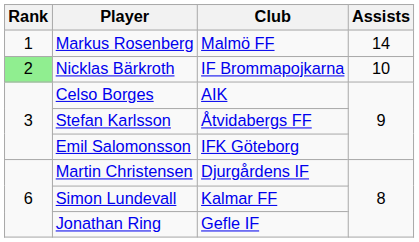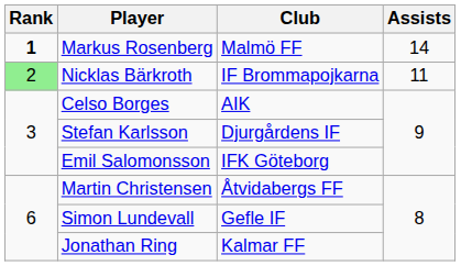 <table class="wikitable" style="text-align:center">
 <tr>
 <th>Rank</th>
 <th>Player</th>
 <th>Club</th>
 <th>Assists</th>
 </tr>
 <tr>
-<td>1</td>
+<td><strong>1</strong></td>
 <td align="left"> <a href='#'>Markus Rosenberg</a></td>
 <td align="left"><a href='#'>Malmö FF</a></td>
 <td>14</td>
 </tr>
 <tr>
 <td style="background: lightgreen;">2</td>
 <td align="left"> <a href='#'>Nicklas Bärkroth</a></td>
 <td align="left"><a href='#'>IF Brommapojkarna</a></td>
-<td>10</td>
+<td>11</td>
 </tr>
 <tr>
 <td rowspan="3">3</td>
 <td align="left"> <a href='#'>Celso Borges</a></td>
 <td align="left"><a href='#'>AIK</a></td>
 <td rowspan="3">9</td>
 </tr>
 <tr>
 <td align="left"> <a href='#'>Stefan Karlsson</a></td>
-<td align="left"><a href='#'>Åtvidabergs FF</a></td>
+<td align="left"><a href='#'>Djurgårdens IF</a></td>
 </tr>
 <tr>
 <td align="left"> <a href='#'>Emil Salomonsson</a></td>
 <td align="left"><a href='#'>IFK Göteborg</a></td>
 </tr>
 <tr>
 <td rowspan="3">6</td>
 <td align="left"> <a href='#'>Martin Christensen</a></td>
-<td align="left"><a href='#'>Djurgårdens IF</a></td>
+<td align="left"><a href='#'>Åtvidabergs FF</a></td>
 <td rowspan="3">8</td>
 </tr>
 <tr>
 <td align="left"> <a href='#'>Simon Lundevall</a></td>
-<td align="left"><a href='#'>Kalmar FF</a></td>
+<td align="left"><a href='#'>Gefle IF</a></td>
 </tr>
 <tr>
 <td align="left"> <a href='#'>Jonathan Ring</a></td>
-<td align="left"><a href='#'>Gefle IF</a></td>
+<td align="left"><a href='#'>Kalmar FF</a></td>
 </tr>
 </table>
